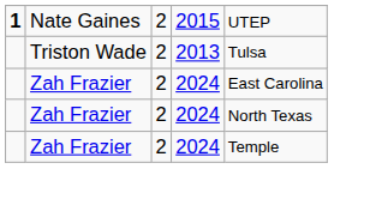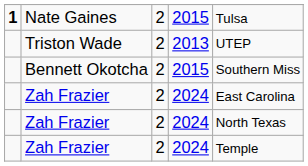 <table class="wikitable">
 <tr>
 </tr>
 <tr>
 <td><strong>1</strong></td>
 <td>Nate Gaines</td>
 <td>2</td>
 <td><a href='#'>2015</a></td>
-<td style="font-size:80%;">UTEP</td>
+<td style="font-size:80%;">Tulsa</td>
 </tr>
 <tr>
 <td></td>
 <td>Triston Wade</td>
 <td>2</td>
 <td><a href='#'>2013</a></td>
-<td style="font-size:80%;">Tulsa</td>
+<td style="font-size:80%;">UTEP</td>
+</tr>
+<tr>
+<td></td>
+<td>Bennett Okotcha</td>
+<td>2</td>
+<td><a href='#'>2015</a></td>
+<td style="font-size:80%;">Southern Miss</td>
 </tr>
 <tr>
 <td></td>
 <td><a href='#'>Zah Frazier</a></td>
 <td>2</td>
 <td><a href='#'>2024</a></td>
 <td style="font-size:80%;">East Carolina</td>
 </tr>
 <tr>
 <td></td>
 <td><a href='#'>Zah Frazier</a></td>
 <td>2</td>
 <td><a href='#'>2024</a></td>
 <td style="font-size:80%;">North Texas</td>
 </tr>
 <tr>
 <td></td>
 <td><a href='#'>Zah Frazier</a></td>
 <td>2</td>
 <td><a href='#'>2024</a></td>
 <td style="font-size:80%;">Temple</td>
 </tr>
 </table>
